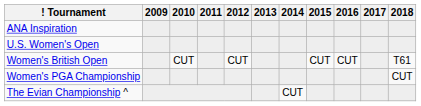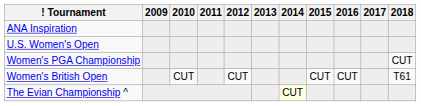 <table class="wikitable" style="font-size:95%;text-align:center;">
 <tr>
 <th>! Tournament</th>
 <th>2009</th>
 <th>2010</th>
 <th>2011</th>
 <th>2012</th>
 <th>2013</th>
 <th>2014</th>
 <th>2015</th>
 <th>2016</th>
 <th>2017</th>
 <th>2018</th>
 </tr>
 <tr>
 <td align=left><a href='#'>ANA Inspiration</a></td>
 <td style="background:#eeeeee;"></td>
 <td style="background:#eeeeee;"></td>
 <td style="background:#eeeeee;"></td>
 <td style="background:#eeeeee;"></td>
 <td style="background:#eeeeee;"></td>
 <td style="background:#eeeeee;"></td>
 <td style="background:#eeeeee;"></td>
 <td style="background:#eeeeee;"></td>
 <td style="background:#eeeeee;"></td>
 <td style="background:#eeeeee;"></td>
 </tr>
 <tr>
 <td align=left><a href='#'>U.S. Women's Open</a></td>
 <td style="background:#eeeeee;"></td>
 <td style="background:#eeeeee;"></td>
 <td style="background:#eeeeee;"></td>
 <td style="background:#eeeeee;"></td>
 <td style="background:#eeeeee;"></td>
 <td style="background:#eeeeee;"></td>
 <td style="background:#eeeeee;"></td>
 <td style="background:#eeeeee;"></td>
 <td style="background:#eeeeee;"></td>
 <td style="background:#eeeeee;"></td>
 </tr>
 <tr>
+<td align=left><a href='#'>Women's PGA Championship</a></td>
+<td style="background:#eeeeee;"></td>
+<td style="background:#eeeeee;"></td>
+<td style="background:#eeeeee;"></td>
+<td style="background:#eeeeee;"></td>
+<td style="background:#eeeeee;"></td>
+<td style="background:#eeeeee;"></td>
+<td style="background:#eeeeee;"></td>
+<td style="background:#eeeeee;"></td>
+<td style="background:#eeeeee;"></td>
+<td>CUT</td>
+</tr>
+<tr>
 <td align=left><a href='#'>Women's British Open</a></td>
 <td style="background:#eeeeee;"></td>
 <td>CUT</td>
 <td style="background:#eeeeee;"></td>
 <td>CUT</td>
 <td style="background:#eeeeee;"></td>
 <td style="background:#eeeeee;"></td>
 <td>CUT</td>
 <td>CUT</td>
 <td style="background:#eeeeee;"></td>
 <td>T61</td>
 </tr>
 <tr>
-<td align=left><a href='#'>Women's PGA Championship</a></td>
-<td style="background:#eeeeee;"></td>
-<td style="background:#eeeeee;"></td>
-<td style="background:#eeeeee;"></td>
-<td style="background:#eeeeee;"></td>
-<td style="background:#eeeeee;"></td>
-<td style="background:#eeeeee;"></td>
-<td style="background:#eeeeee;"></td>
-<td style="background:#eeeeee;"></td>
-<td style="background:#eeeeee;"></td>
-<td>CUT</td>
-</tr>
-<tr>
 <td align=left><a href='#'>The Evian Championship</a> ^</td>
 <td style="background:#eeeeee;" colspan=4></td>
 <td style="background:#eeeeee;"></td>
-<td>CUT</td>
+<td style="background: lightyellow;">CUT</td>
 <td style="background:#eeeeee;"></td>
 <td style="background:#eeeeee;"></td>
 <td style="background:#eeeeee;"></td>
 <td style="background:#eeeeee;"></td>
 </tr>
 </table>
